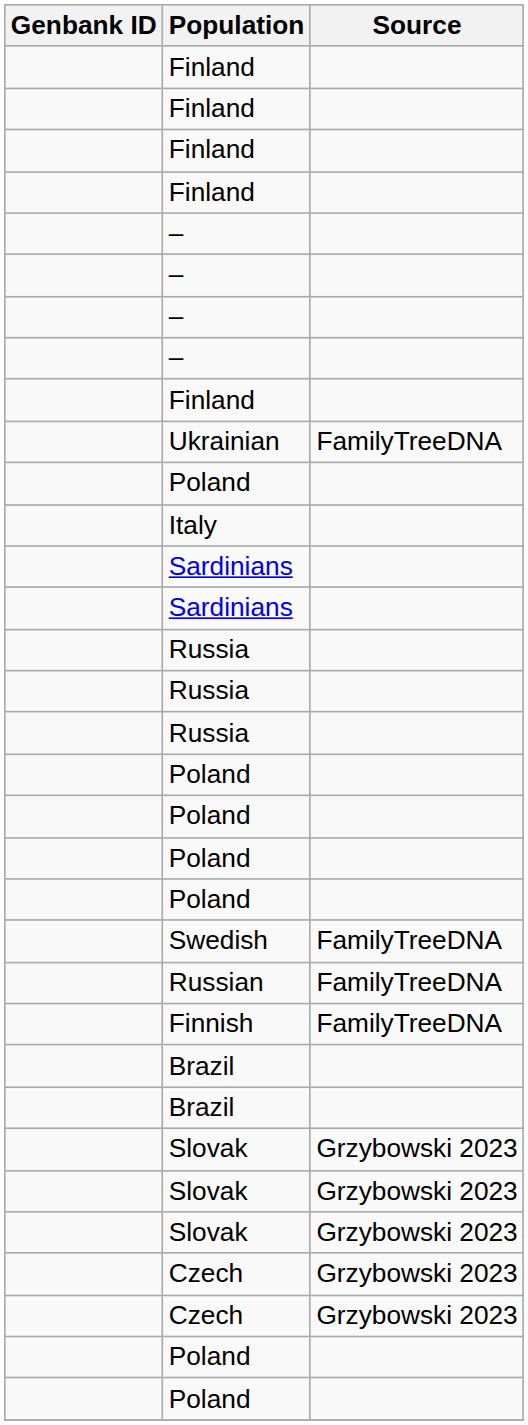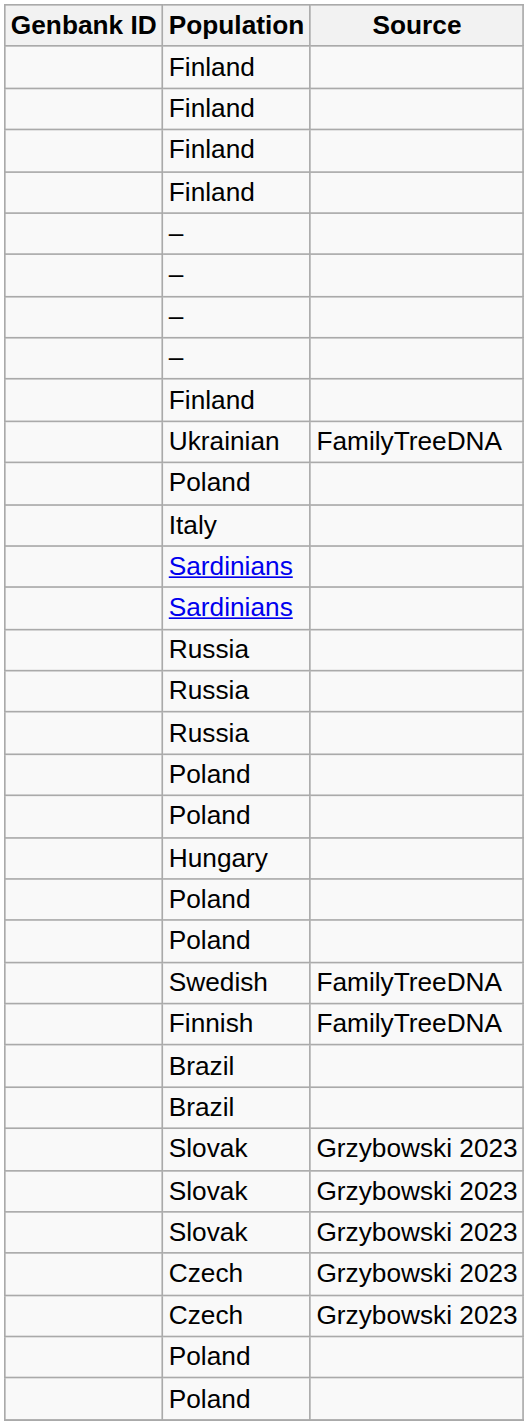 <table class="wikitable sortable">
 <tr>
 <th scope="col">Genbank ID</th>
 <th scope="col">Population</th>
 <th scope="col">Source</th>
 </tr>
 <tr>
 <td></td>
 <td>Finland</td>
 <td></td>
 </tr>
 <tr>
 <td></td>
 <td>Finland</td>
 <td></td>
 </tr>
 <tr>
 <td></td>
 <td>Finland</td>
 <td></td>
 </tr>
 <tr>
 <td></td>
 <td>Finland</td>
 <td></td>
 </tr>
 <tr>
 <td></td>
 <td>–</td>
 <td></td>
 </tr>
 <tr>
 <td></td>
 <td>–</td>
 <td></td>
 </tr>
 <tr>
 <td></td>
 <td>–</td>
 <td></td>
 </tr>
 <tr>
 <td></td>
 <td>–</td>
 <td></td>
 </tr>
 <tr>
 <td></td>
 <td>Finland</td>
 <td></td>
 </tr>
 <tr>
 <td></td>
 <td>Ukrainian</td>
 <td>FamilyTreeDNA</td>
 </tr>
 <tr>
 <td></td>
 <td>Poland</td>
 <td></td>
 </tr>
 <tr>
 <td></td>
 <td>Italy</td>
 <td></td>
 </tr>
 <tr>
 <td></td>
 <td><a href='#'>Sardinians</a></td>
 <td></td>
 </tr>
 <tr>
 <td></td>
 <td><a href='#'>Sardinians</a></td>
 <td></td>
 </tr>
 <tr>
 <td></td>
 <td>Russia</td>
 <td></td>
 </tr>
 <tr>
 <td></td>
 <td>Russia</td>
 <td></td>
 </tr>
 <tr>
 <td></td>
 <td>Russia</td>
 <td></td>
 </tr>
 <tr>
 <td></td>
 <td>Poland</td>
 <td></td>
 </tr>
 <tr>
 <td></td>
 <td>Poland</td>
 <td></td>
 </tr>
 <tr>
 <td></td>
+<td>Hungary</td>
+<td></td>
+</tr>
+<tr>
+<td></td>
 <td>Poland</td>
 <td></td>
 </tr>
 <tr>
 <td></td>
 <td>Poland</td>
 <td></td>
 </tr>
 <tr>
 <td></td>
 <td>Swedish</td>
-<td>FamilyTreeDNA</td>
-</tr>
-<tr>
-<td></td>
-<td>Russian</td>
 <td>FamilyTreeDNA</td>
 </tr>
 <tr>
 <td></td>
 <td>Finnish</td>
 <td>FamilyTreeDNA</td>
 </tr>
 <tr>
 <td></td>
 <td>Brazil</td>
 <td></td>
 </tr>
 <tr>
 <td></td>
 <td>Brazil</td>
 <td></td>
 </tr>
 <tr>
 <td></td>
 <td>Slovak</td>
 <td>Grzybowski 2023</td>
 </tr>
 <tr>
 <td></td>
 <td>Slovak</td>
 <td>Grzybowski 2023</td>
 </tr>
 <tr>
 <td></td>
 <td>Slovak</td>
 <td>Grzybowski 2023</td>
 </tr>
 <tr>
 <td></td>
 <td>Czech</td>
 <td>Grzybowski 2023</td>
 </tr>
 <tr>
 <td></td>
 <td>Czech</td>
 <td>Grzybowski 2023</td>
 </tr>
 <tr>
 <td></td>
 <td>Poland</td>
 <td></td>
 </tr>
 <tr>
 <td></td>
 <td>Poland</td>
 <td></td>
 </tr>
 <tr>
 </tr>
 </table>
